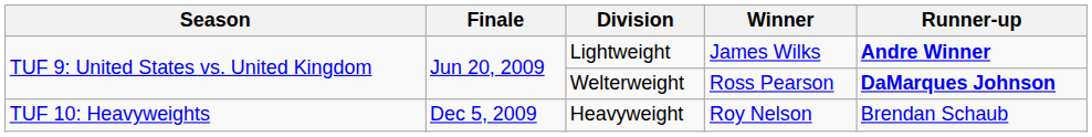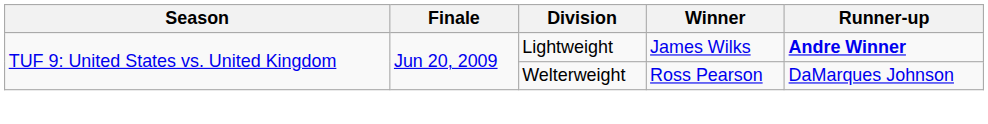 <table class="wikitable" style="width:99%;">
 <tr>
 <th>Season</th>
 <th>Finale</th>
 <th>Division</th>
 <th>Winner</th>
 <th>Runner-up</th>
 </tr>
 <tr>
 <td rowspan="2" style="text-align:left"><a href='#'>TUF 9: United States vs. United Kingdom</a></td>
 <td rowspan="2"><a href='#'>Jun 20, 2009</a></td>
 <td>Lightweight</td>
 <td><a href='#'>James Wilks</a></td>
 <td><strong><a href='#'>Andre Winner</a></strong></td>
 </tr>
 <tr>
 <td>Welterweight</td>
 <td><a href='#'>Ross Pearson</a></td>
-<td><strong><a href='#'>DaMarques Johnson</a></strong></td>
-</tr>
-<tr>
-<td style="text-align:left"><a href='#'>TUF 10: Heavyweights</a></td>
-<td><a href='#'>Dec 5, 2009</a></td>
-<td>Heavyweight</td>
-<td><a href='#'>Roy Nelson</a></td>
-<td><a href='#'>Brendan Schaub</a></td>
+<td><a href='#'>DaMarques Johnson</a></td>
 </tr>
 </table>
